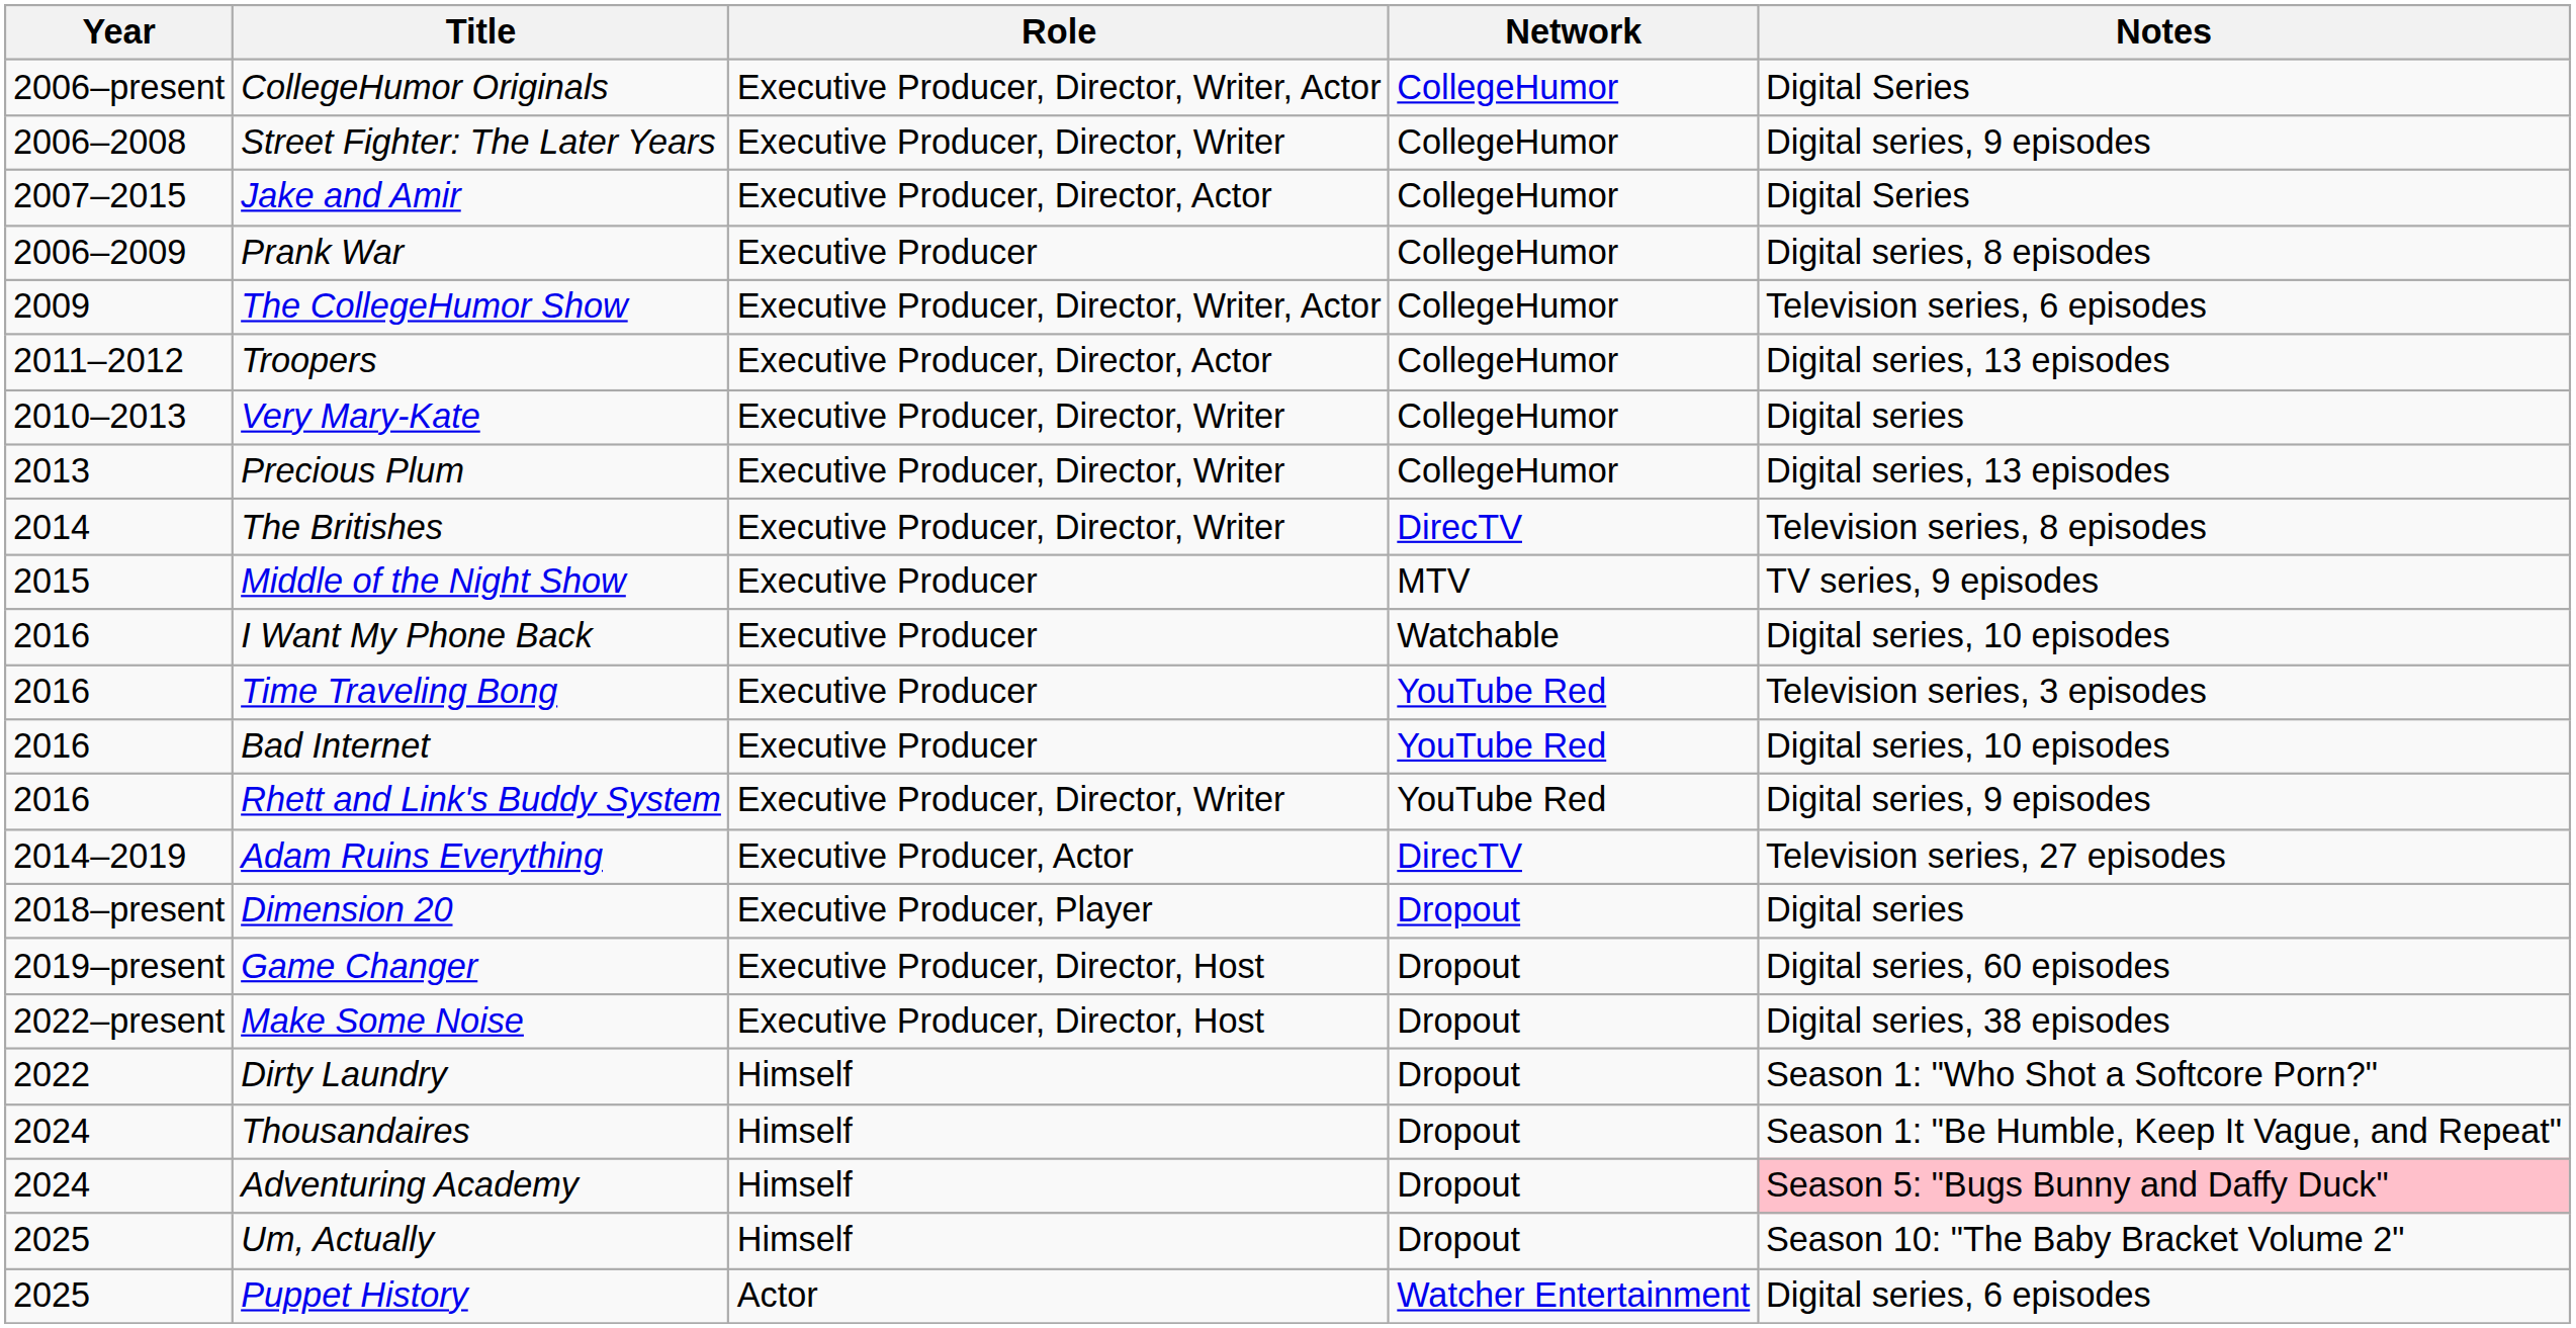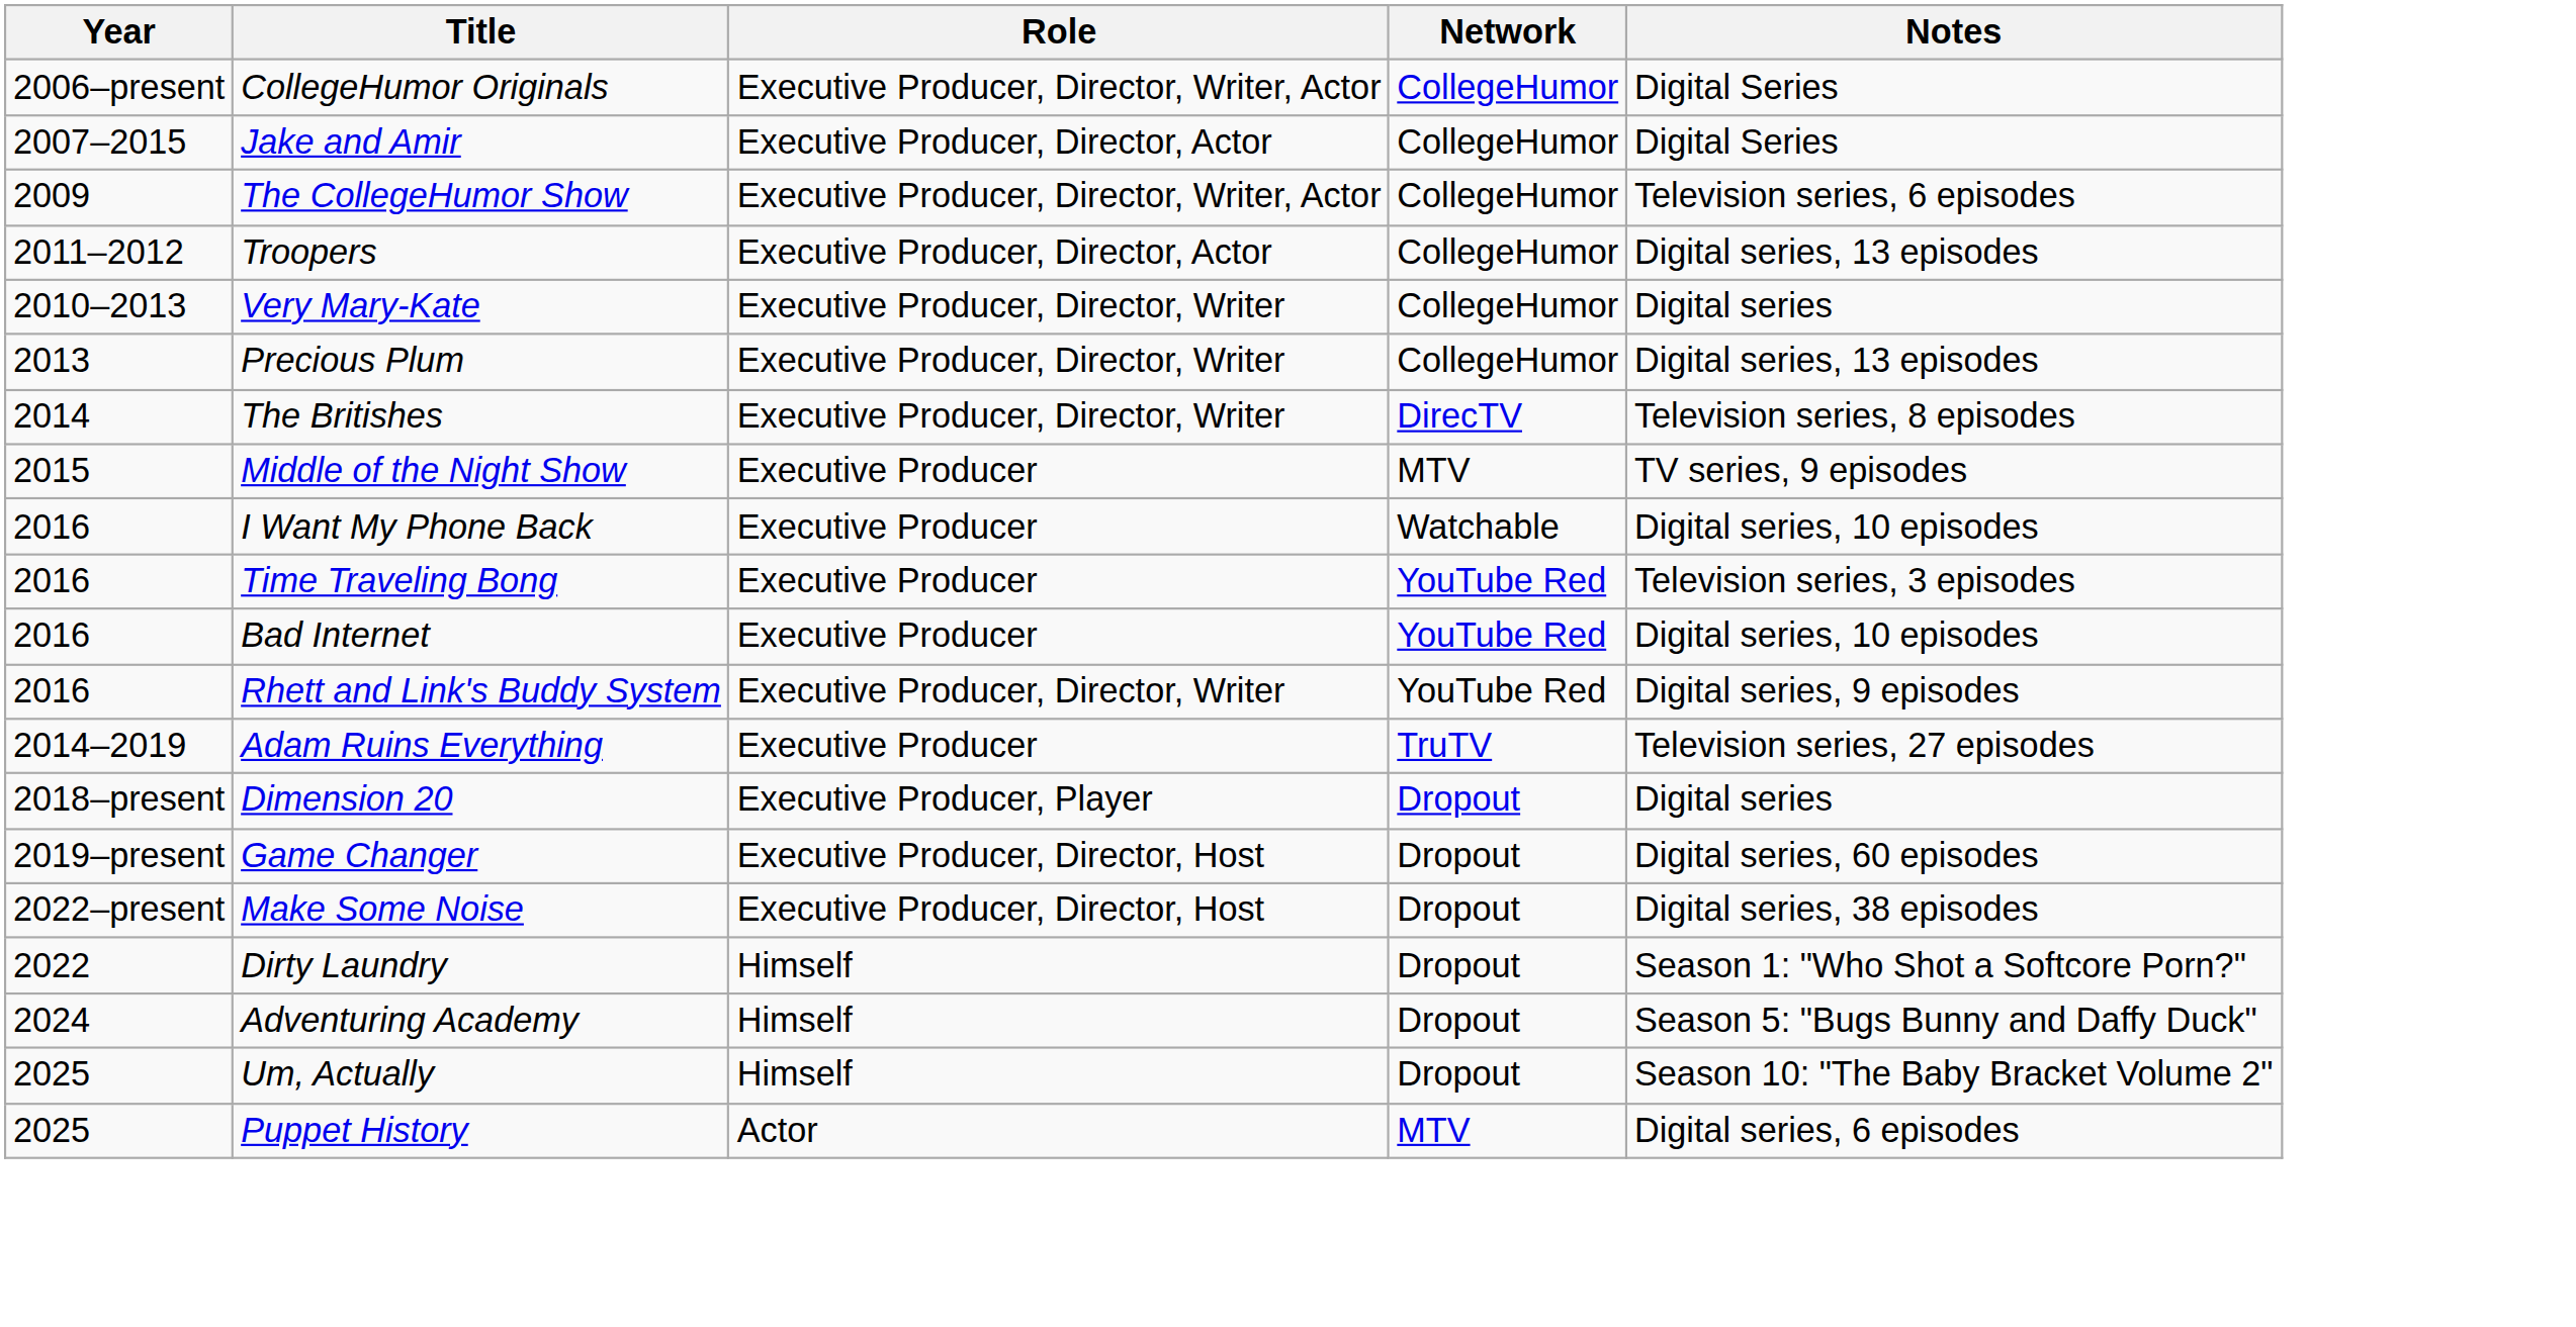 <table class="wikitable sortable">
 <tr>
 <th>Year</th>
 <th>Title</th>
 <th>Role</th>
 <th>Network</th>
 <th>Notes</th>
 </tr>
 <tr>
 <td>2006–present</td>
 <td><em>CollegeHumor Originals</em></td>
 <td>Executive Producer, Director, Writer, Actor</td>
 <td><a href='#'>CollegeHumor</a></td>
 <td>Digital Series</td>
 </tr>
 <tr>
-<td>2006–2008</td>
-<td><em>Street Fighter: The Later Years</em></td>
-<td>Executive Producer, Director, Writer</td>
-<td>CollegeHumor</td>
-<td>Digital series, 9 episodes</td>
-</tr>
-<tr>
 <td>2007–2015</td>
 <td><em><a href='#'>Jake and Amir</a></em></td>
 <td>Executive Producer, Director, Actor</td>
 <td>CollegeHumor</td>
 <td>Digital Series</td>
-</tr>
-<tr>
-<td>2006–2009</td>
-<td><em>Prank War</em></td>
-<td>Executive Producer</td>
-<td>CollegeHumor</td>
-<td>Digital series, 8 episodes</td>
 </tr>
 <tr>
 <td>2009</td>
 <td><em><a href='#'>The CollegeHumor Show</a></em></td>
 <td>Executive Producer, Director, Writer, Actor</td>
 <td>CollegeHumor</td>
 <td>Television series, 6 episodes</td>
 </tr>
 <tr>
 <td>2011–2012</td>
 <td><em>Troopers</em></td>
 <td>Executive Producer, Director, Actor</td>
 <td>CollegeHumor</td>
 <td>Digital series, 13 episodes</td>
 </tr>
 <tr>
 <td>2010–2013</td>
 <td><em><a href='#'>Very Mary-Kate</a></em></td>
 <td>Executive Producer, Director, Writer</td>
 <td>CollegeHumor</td>
 <td>Digital series</td>
 </tr>
 <tr>
 <td>2013</td>
 <td><em>Precious Plum</em></td>
 <td>Executive Producer, Director, Writer</td>
 <td>CollegeHumor</td>
 <td>Digital series, 13 episodes</td>
 </tr>
 <tr>
 <td>2014</td>
 <td><em>The Britishes</em></td>
 <td>Executive Producer, Director, Writer</td>
 <td><a href='#'>DirecTV</a></td>
 <td>Television series, 8 episodes</td>
 </tr>
 <tr>
 <td>2015</td>
 <td><em><a href='#'>Middle of the Night Show</a></em></td>
 <td>Executive Producer</td>
 <td>MTV</td>
 <td>TV series, 9 episodes</td>
 </tr>
 <tr>
 <td>2016</td>
 <td><em>I Want My Phone Back</em></td>
 <td>Executive Producer</td>
 <td>Watchable</td>
 <td>Digital series, 10 episodes</td>
 </tr>
 <tr>
 <td>2016</td>
 <td><em><a href='#'>Time Traveling Bong</a></em></td>
 <td>Executive Producer</td>
 <td><a href='#'>YouTube Red</a></td>
 <td>Television series, 3 episodes</td>
 </tr>
 <tr>
 <td>2016</td>
 <td><em>Bad Internet</em></td>
 <td>Executive Producer</td>
 <td><a href='#'>YouTube Red</a></td>
 <td>Digital series, 10 episodes</td>
 </tr>
 <tr>
 <td>2016</td>
 <td><em><a href='#'>Rhett and Link's Buddy System</a></em></td>
 <td>Executive Producer, Director, Writer</td>
 <td>YouTube Red</td>
 <td>Digital series, 9 episodes</td>
 </tr>
 <tr>
 <td>2014–2019</td>
 <td><em><a href='#'>Adam Ruins Everything</a></em></td>
-<td>Executive Producer, Actor</td>
-<td><a href='#'>DirecTV</a></td>
+<td>Executive Producer</td>
+<td><a href='#'>TruTV</a></td>
 <td>Television series, 27 episodes</td>
 </tr>
 <tr>
 <td>2018–present</td>
 <td><em><a href='#'>Dimension 20</a></em></td>
 <td>Executive Producer, Player</td>
 <td><a href='#'>Dropout</a></td>
 <td>Digital series</td>
 </tr>
 <tr>
 <td>2019–present</td>
 <td><em><a href='#'>Game Changer</a></em></td>
 <td>Executive Producer, Director, Host</td>
 <td>Dropout</td>
 <td>Digital series, 60 episodes</td>
 </tr>
 <tr>
 <td>2022–present</td>
 <td><em><a href='#'>Make Some Noise</a></em></td>
 <td>Executive Producer, Director, Host</td>
 <td>Dropout</td>
 <td>Digital series, 38 episodes</td>
 </tr>
 <tr>
 <td>2022</td>
 <td><em>Dirty Laundry</em></td>
 <td>Himself</td>
 <td>Dropout</td>
 <td>Season 1: "Who Shot a Softcore Porn?"</td>
 </tr>
 <tr>
 <td>2024</td>
-<td><em>Thousandaires</em></td>
-<td>Himself</td>
-<td>Dropout</td>
-<td>Season 1: "Be Humble, Keep It Vague, and Repeat"</td>
-</tr>
-<tr>
-<td>2024</td>
 <td><em>Adventuring Academy</em></td>
 <td>Himself</td>
 <td>Dropout</td>
-<td style="background: pink;">Season 5: "Bugs Bunny and Daffy Duck"</td>
+<td>Season 5: "Bugs Bunny and Daffy Duck"</td>
 </tr>
 <tr>
 <td>2025</td>
 <td><em>Um, Actually</em></td>
 <td>Himself</td>
 <td>Dropout</td>
 <td>Season 10: "The Baby Bracket Volume 2"</td>
 </tr>
 <tr>
 <td>2025</td>
 <td><em><a href='#'>Puppet History</a></em></td>
 <td>Actor</td>
-<td><a href='#'>Watcher Entertainment</a></td>
+<td><a href='#'>MTV</a></td>
 <td>Digital series, 6 episodes</td>
 </tr>
 </table>
